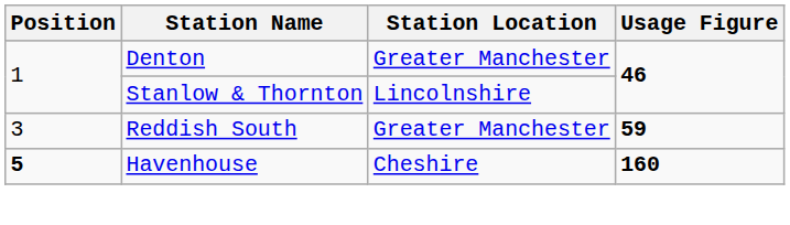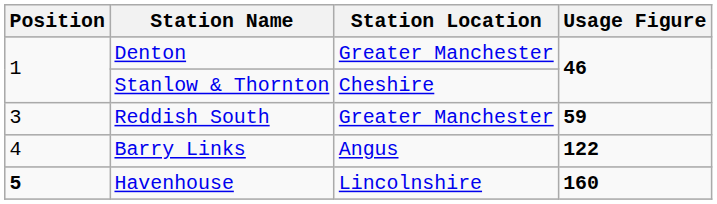 <table class="wikitable mw-collapsible">
 <tr>
 <th>Position</th>
 <th>Station Name</th>
 <th>Station Location</th>
 <th>Usage Figure</th>
 </tr>
 <tr>
 <td rowspan="2">1</td>
 <td><a href='#'>Denton</a></td>
 <td><a href='#'>Greater Manchester</a></td>
 <td rowspan="2"><strong>46</strong></td>
 </tr>
 <tr>
 <td><a href='#'>Stanlow & Thornton</a></td>
-<td><a href='#'>Lincolnshire</a></td>
+<td><a href='#'>Cheshire</a></td>
 </tr>
 <tr>
 <td>3</td>
 <td><a href='#'>Reddish South</a></td>
 <td><a href='#'>Greater Manchester</a></td>
 <td><strong>59</strong></td>
 </tr>
 <tr>
+<td>4</td>
+<td><a href='#'>Barry Links</a></td>
+<td><a href='#'>Angus</a></td>
+<td><strong>122</strong></td>
+</tr>
+<tr>
 <td><strong>5</strong></td>
 <td><a href='#'>Havenhouse</a></td>
-<td><a href='#'>Cheshire</a></td>
+<td><a href='#'>Lincolnshire</a></td>
 <td><strong>160</strong></td>
 </tr>
 </table>
